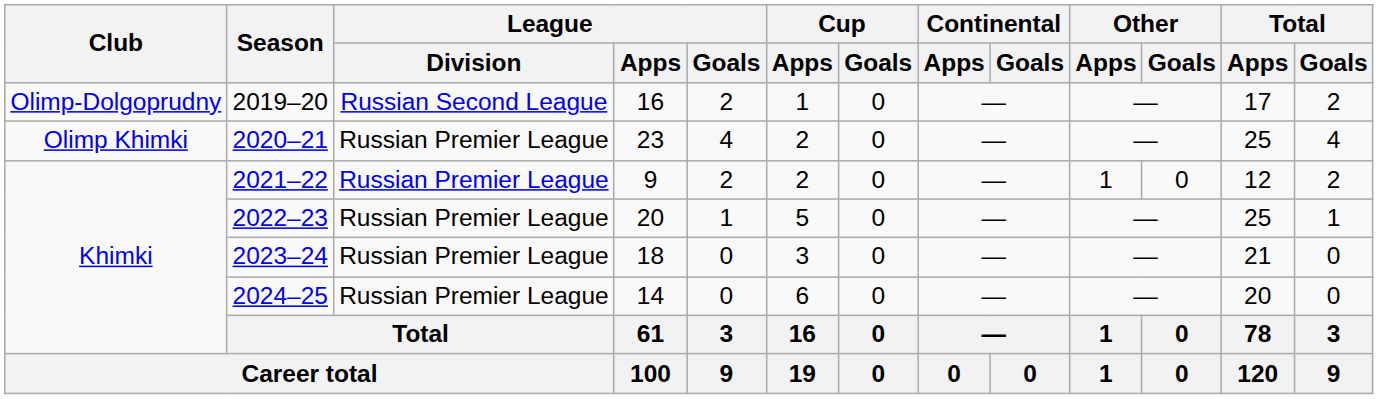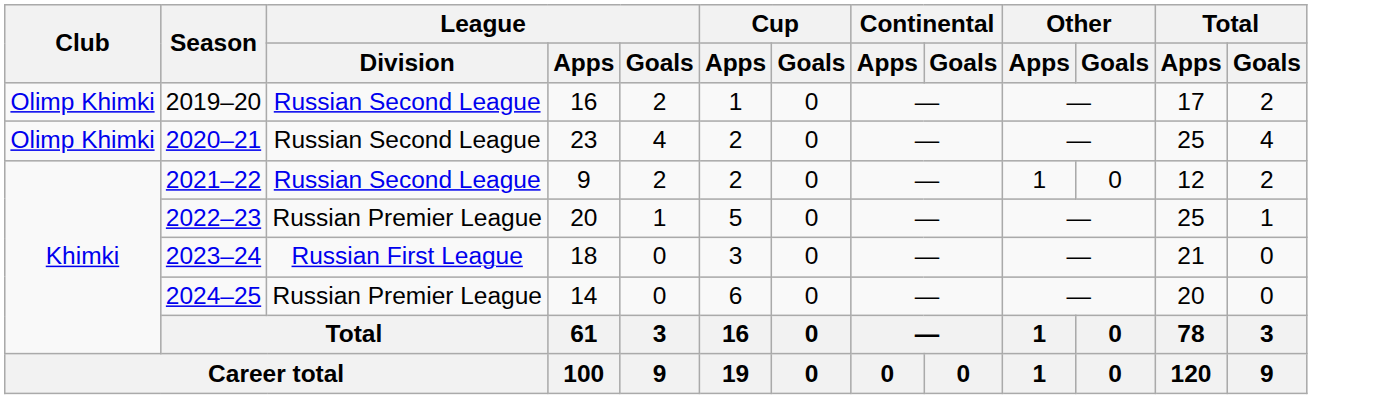 <table class="wikitable" style="text-align: center;">
 <tr>
 <th rowspan="2">Club</th>
 <th rowspan="2">Season</th>
 <th colspan="3">League</th>
 <th colspan="2">Cup</th>
 <th colspan="2">Continental</th>
 <th colspan="2">Other</th>
 <th colspan="2">Total</th>
 </tr>
 <tr>
 <th>Division</th>
 <th>Apps</th>
 <th>Goals</th>
 <th>Apps</th>
 <th>Goals</th>
 <th>Apps</th>
 <th>Goals</th>
 <th>Apps</th>
 <th>Goals</th>
 <th>Apps</th>
 <th>Goals</th>
 </tr>
 <tr>
-<td><a href='#'>Olimp-Dolgoprudny</a></td>
+<td><a href='#'>Olimp Khimki</a></td>
 <td>2019–20</td>
 <td><a href='#'>Russian Second League</a></td>
 <td>16</td>
 <td>2</td>
 <td>1</td>
 <td>0</td>
 <td colspan="2">—</td>
 <td colspan="2">—</td>
 <td>17</td>
 <td>2</td>
 </tr>
 <tr>
 <td><a href='#'>Olimp Khimki</a></td>
 <td><a href='#'>2020–21</a></td>
-<td>Russian Premier League</td>
+<td>Russian Second League</td>
 <td>23</td>
 <td>4</td>
 <td>2</td>
 <td>0</td>
 <td colspan="2">—</td>
 <td colspan="2">—</td>
 <td>25</td>
 <td>4</td>
 </tr>
 <tr>
 <td rowspan="5"><a href='#'>Khimki</a></td>
 <td><a href='#'>2021–22</a></td>
-<td><a href='#'>Russian Premier League</a></td>
+<td><a href='#'>Russian Second League</a></td>
 <td>9</td>
 <td>2</td>
 <td>2</td>
 <td>0</td>
 <td colspan="2">—</td>
 <td>1</td>
 <td>0</td>
 <td>12</td>
 <td>2</td>
 </tr>
 <tr>
 <td><a href='#'>2022–23</a></td>
 <td>Russian Premier League</td>
 <td>20</td>
 <td>1</td>
 <td>5</td>
 <td>0</td>
 <td colspan="2">—</td>
 <td colspan="2">—</td>
 <td>25</td>
 <td>1</td>
 </tr>
 <tr>
 <td><a href='#'>2023–24</a></td>
-<td>Russian Premier League</td>
+<td><a href='#'>Russian First League</a></td>
 <td>18</td>
 <td>0</td>
 <td>3</td>
 <td>0</td>
 <td colspan="2">—</td>
 <td colspan="2">—</td>
 <td>21</td>
 <td>0</td>
 </tr>
 <tr>
 <td><a href='#'>2024–25</a></td>
 <td>Russian Premier League</td>
 <td>14</td>
 <td>0</td>
 <td>6</td>
 <td>0</td>
 <td colspan="2">—</td>
 <td colspan="2">—</td>
 <td>20</td>
 <td>0</td>
 </tr>
 <tr>
 <th colspan="2">Total</th>
 <th>61</th>
 <th>3</th>
 <th>16</th>
 <th>0</th>
 <th colspan="2">—</th>
 <th>1</th>
 <th>0</th>
 <th>78</th>
 <th>3</th>
 </tr>
 <tr>
 <th colspan="3">Career total</th>
 <th>100</th>
 <th>9</th>
 <th>19</th>
 <th>0</th>
 <th>0</th>
 <th>0</th>
 <th>1</th>
 <th>0</th>
 <th>120</th>
 <th>9</th>
 </tr>
 </table>
